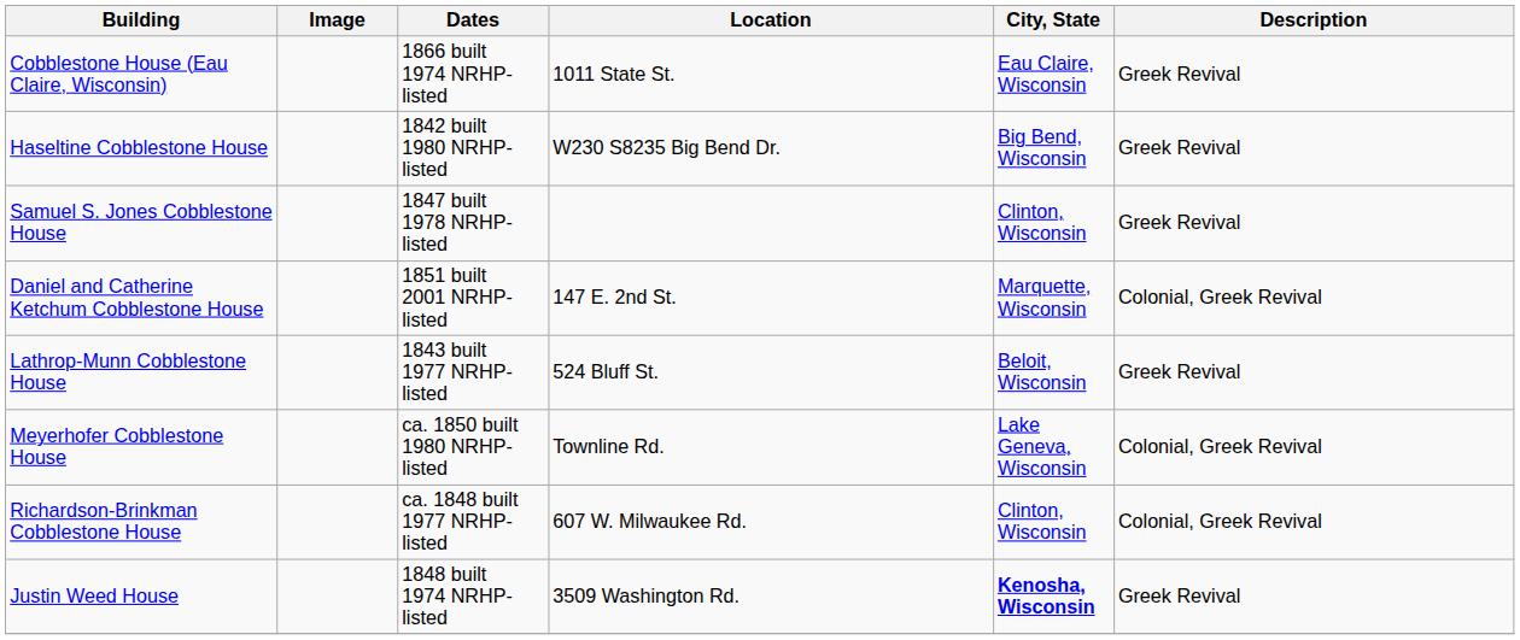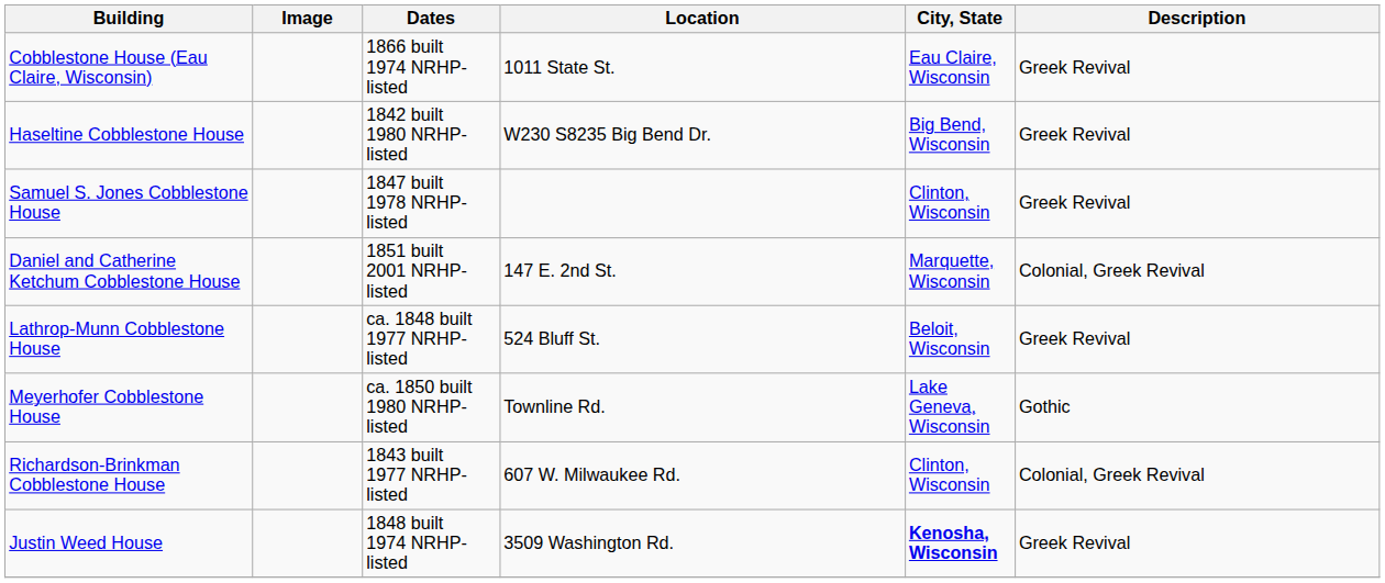 <table class="wikitable sortable" style="width:98%">
 <tr>
 <th width = 18%><strong>Building</strong></th>
 <th width = 8% class="unsortable"><strong>Image</strong></th>
 <th width = 10%><strong>Dates</strong></th>
 <th><strong>Location</strong></th>
 <th width = 8%><strong>City, State</strong></th>
 <th class="unsortable"><strong>Description</strong></th>
 </tr>
 <tr>
 <td><a href='#'>Cobblestone House (Eau Claire, Wisconsin)</a></td>
 <td></td>
 <td>1866 built<br>1974 NRHP-listed</td>
 <td>1011 State St.<br><small></small></td>
 <td><a href='#'>Eau Claire, Wisconsin</a></td>
 <td>Greek Revival</td>
 </tr>
 <tr>
 <td><a href='#'>Haseltine Cobblestone House</a></td>
 <td></td>
 <td>1842 built<br>1980 NRHP-listed</td>
 <td>W230 S8235 Big Bend Dr.<br><small></small></td>
 <td><a href='#'>Big Bend, Wisconsin</a></td>
 <td>Greek Revival</td>
 </tr>
 <tr>
 <td><a href='#'>Samuel S. Jones Cobblestone House</a></td>
 <td></td>
 <td>1847 built<br>1978 NRHP-listed</td>
 <td></td>
 <td><a href='#'>Clinton, Wisconsin</a></td>
 <td>Greek Revival</td>
 </tr>
 <tr>
 <td><a href='#'>Daniel and Catherine Ketchum Cobblestone House</a></td>
 <td></td>
 <td>1851 built<br>2001 NRHP-listed</td>
 <td>147 E. 2nd St.</td>
 <td><a href='#'>Marquette, Wisconsin</a></td>
 <td>Colonial, Greek Revival</td>
 </tr>
 <tr>
 <td><a href='#'>Lathrop-Munn Cobblestone House</a></td>
 <td></td>
-<td>1843 built<br>1977 NRHP-listed</td>
+<td>ca. 1848 built<br>1977 NRHP-listed</td>
 <td>524 Bluff St.</td>
 <td><a href='#'>Beloit, Wisconsin</a></td>
 <td>Greek Revival</td>
 </tr>
 <tr>
 <td><a href='#'>Meyerhofer Cobblestone House</a></td>
 <td></td>
 <td>ca. 1850 built<br>1980 NRHP-listed</td>
 <td>Townline Rd.</td>
 <td><a href='#'>Lake Geneva, Wisconsin</a></td>
-<td>Colonial, Greek Revival</td>
+<td>Gothic</td>
 </tr>
 <tr>
 <td><a href='#'>Richardson-Brinkman Cobblestone House</a></td>
 <td></td>
-<td>ca. 1848 built<br>1977 NRHP-listed</td>
+<td>1843 built<br>1977 NRHP-listed</td>
 <td>607 W. Milwaukee Rd.<br><small></small></td>
 <td><a href='#'>Clinton, Wisconsin</a></td>
 <td>Colonial, Greek Revival</td>
 </tr>
 <tr>
 <td><a href='#'>Justin Weed House</a></td>
 <td></td>
 <td>1848 built<br>1974 NRHP-listed</td>
 <td>3509 Washington Rd.</td>
 <td><strong><a href='#'>Kenosha, Wisconsin</a></strong></td>
 <td>Greek Revival</td>
 </tr>
 <tr>
 </tr>
 </table>
